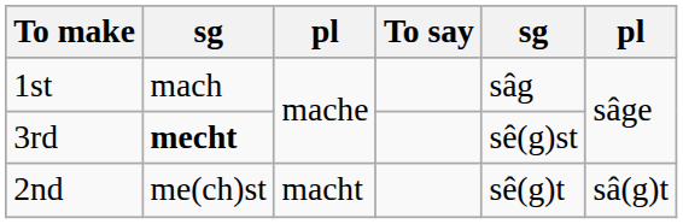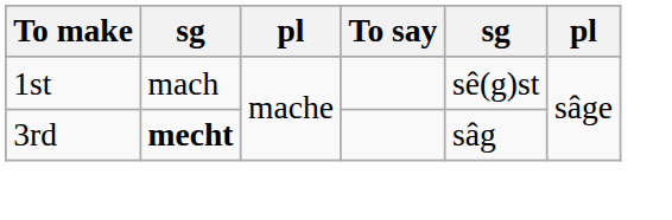 <table class="wikitable">
 <tr>
 <th>To make</th>
 <th>sg</th>
 <th>pl</th>
 <th>To say</th>
 <th>sg</th>
 <th>pl</th>
 </tr>
 <tr>
 <td>1st</td>
 <td>mach</td>
 <td rowspan="2">mache</td>
 <td></td>
-<td>sâg</td>
+<td>sê(g)st</td>
 <td rowspan="2">sâge</td>
 </tr>
 <tr>
 <td>3rd</td>
 <td><strong>mecht</strong></td>
 <td></td>
-<td>sê(g)st</td>
-</tr>
-<tr>
-<td>2nd</td>
-<td>me(ch)st</td>
-<td>macht</td>
-<td></td>
-<td>sê(g)t</td>
-<td>sâ(g)t</td>
+<td>sâg</td>
 </tr>
 </table>
